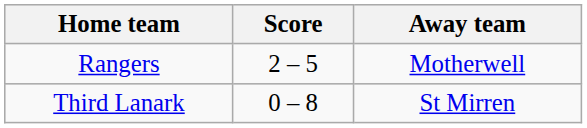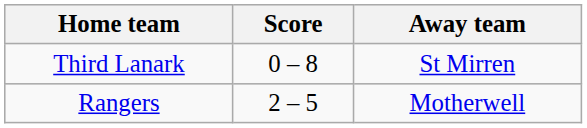 <table class="wikitable" style="text-align: center">
 <tr>
 <th width=140>Home team</th>
 <th width=70>Score</th>
 <th width=140>Away team</th>
 </tr>
 <tr>
+<td><a href='#'>Third Lanark</a></td>
+<td>0 – 8</td>
+<td><a href='#'>St Mirren</a></td>
+</tr>
+<tr>
 <td><a href='#'>Rangers</a></td>
 <td>2 – 5</td>
 <td><a href='#'>Motherwell</a></td>
 </tr>
-<tr>
-<td><a href='#'>Third Lanark</a></td>
-<td>0 – 8</td>
-<td><a href='#'>St Mirren</a></td>
-</tr>
 </table>
